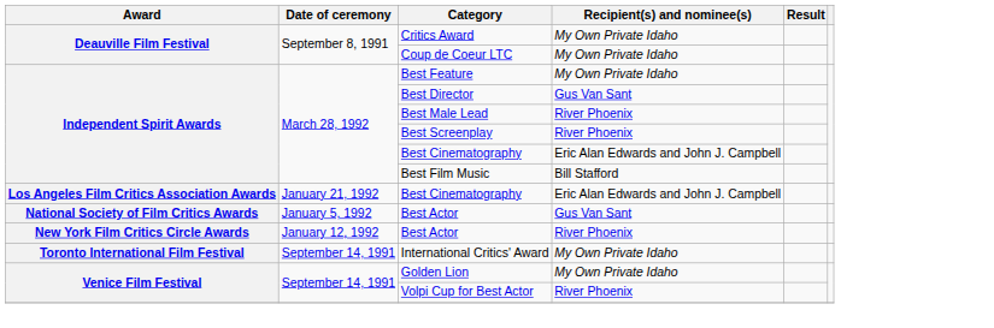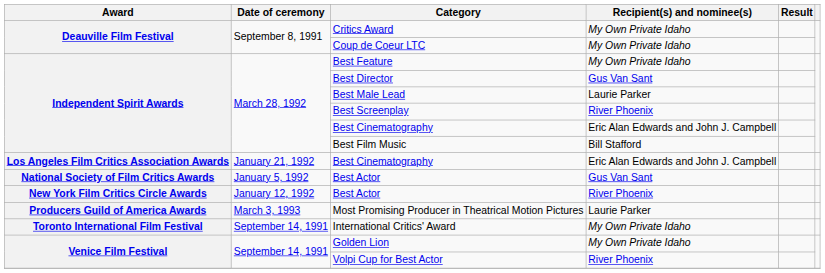 <table class="wikitable plainrowheaders sortable">
 <tr>
 <th scope="col">Award</th>
 <th scope="col">Date of ceremony</th>
 <th scope="col">Category</th>
 <th scope="col">Recipient(s) and nominee(s)</th>
 <th scope="col">Result</th>
 <th scope="col" class="unsortable"></th>
 </tr>
 <tr>
 <th scope="row" rowspan="2"><a href='#'>Deauville Film Festival</a></th>
 <td rowspan="2">September 8, 1991</td>
 <td><a href='#'>Critics Award</a></td>
 <td><em>My Own Private Idaho</em></td>
 <td></td>
 <td style="text-align:center;" rowspan="2"></td>
 </tr>
 <tr>
 <td><a href='#'>Coup de Coeur LTC</a></td>
 <td><em>My Own Private Idaho</em></td>
 <td></td>
 </tr>
 <tr>
 <th scope="row" rowspan="6"><a href='#'>Independent Spirit Awards</a></th>
 <td rowspan="6"><a href='#'>March 28, 1992</a></td>
 <td><a href='#'>Best Feature</a></td>
 <td><em>My Own Private Idaho</em></td>
 <td></td>
 <td style="text-align:center;" rowspan="6"></td>
 </tr>
 <tr>
 <td><a href='#'>Best Director</a></td>
 <td><a href='#'>Gus Van Sant</a></td>
 <td></td>
 </tr>
 <tr>
 <td><a href='#'>Best Male Lead</a></td>
-<td><a href='#'>River Phoenix</a></td>
+<td>Laurie Parker</td>
 <td></td>
 </tr>
 <tr>
 <td><a href='#'>Best Screenplay</a></td>
 <td><a href='#'>River Phoenix</a></td>
 <td></td>
 </tr>
 <tr>
 <td><a href='#'>Best Cinematography</a></td>
 <td>Eric Alan Edwards and John J. Campbell</td>
 <td></td>
 </tr>
 <tr>
 <td>Best Film Music</td>
 <td>Bill Stafford</td>
 <td></td>
 </tr>
 <tr>
 <th scope="row"><a href='#'>Los Angeles Film Critics Association Awards</a></th>
 <td><a href='#'>January 21, 1992</a></td>
 <td><a href='#'>Best Cinematography</a></td>
 <td>Eric Alan Edwards and John J. Campbell</td>
 <td></td>
 <td style="text-align:center;"></td>
 </tr>
 <tr>
 <th scope="row"><a href='#'>National Society of Film Critics Awards</a></th>
 <td><a href='#'>January 5, 1992</a></td>
 <td><a href='#'>Best Actor</a></td>
 <td><a href='#'>Gus Van Sant</a></td>
 <td></td>
 <td style="text-align:center;"></td>
 </tr>
 <tr>
 <th scope="row"><a href='#'>New York Film Critics Circle Awards</a></th>
 <td><a href='#'>January 12, 1992</a></td>
 <td><a href='#'>Best Actor</a></td>
 <td><a href='#'>River Phoenix</a></td>
 <td></td>
 <td style="text-align:center;"></td>
 </tr>
 <tr>
+<th scope="row"><a href='#'>Producers Guild of America Awards</a></th>
+<td><a href='#'>March 3, 1993</a></td>
+<td>Most Promising Producer in Theatrical Motion Pictures</td>
+<td>Laurie Parker</td>
+<td></td>
+<td style="text-align:center;"></td>
+</tr>
+<tr>
 <th scope="row"><a href='#'>Toronto International Film Festival</a></th>
 <td><a href='#'>September 14, 1991</a></td>
 <td>International Critics' Award</td>
 <td><em>My Own Private Idaho</em></td>
 <td></td>
 <td style="text-align:center;"></td>
 </tr>
 <tr>
 <th scope="row" rowspan="2"><a href='#'>Venice Film Festival</a></th>
 <td rowspan="2"><a href='#'>September 14, 1991</a></td>
 <td><a href='#'>Golden Lion</a></td>
 <td><em>My Own Private Idaho</em></td>
 <td></td>
 <td style="text-align:center;" rowspan="2"></td>
 </tr>
 <tr>
 <td><a href='#'>Volpi Cup for Best Actor</a></td>
 <td><a href='#'>River Phoenix</a></td>
 <td></td>
 </tr>
 <tr>
 </tr>
 </table>
